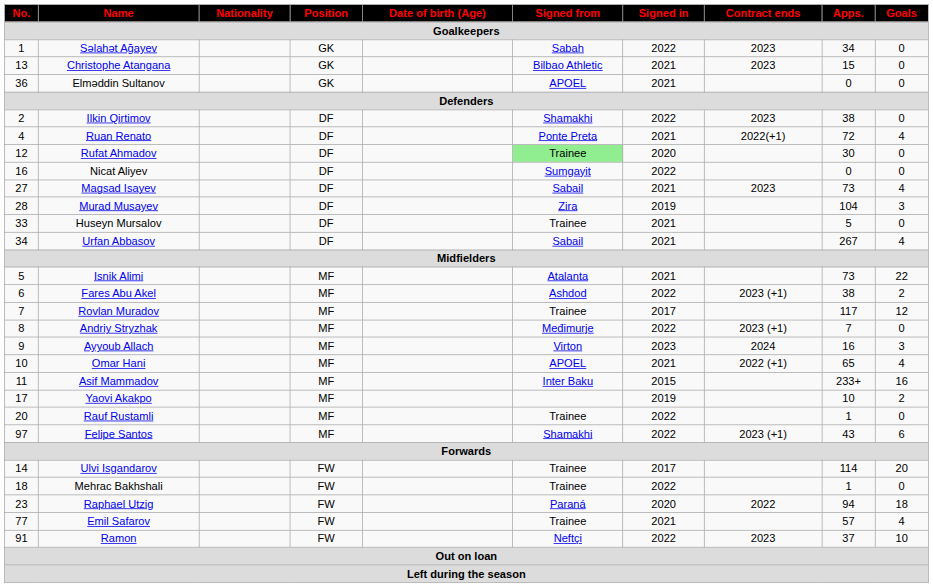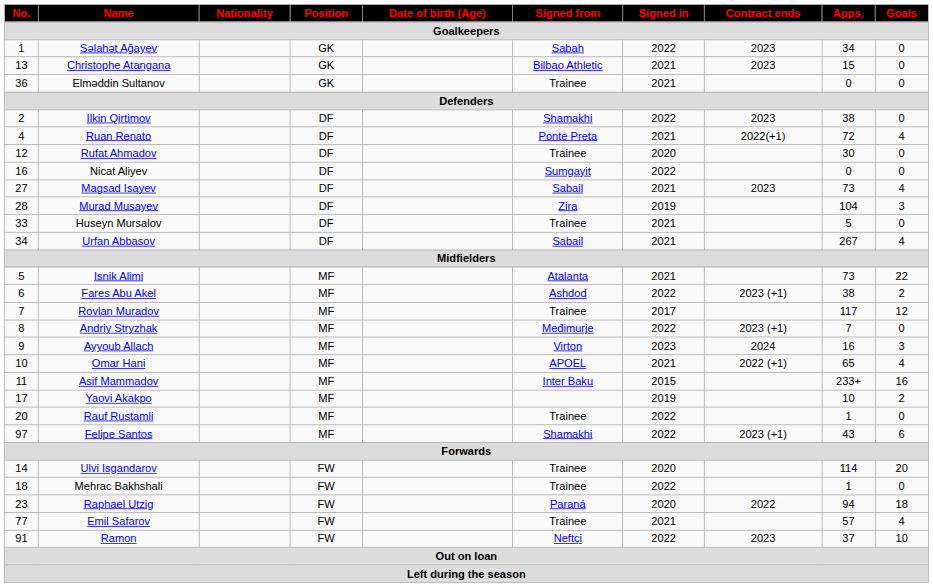 <table class="wikitable"  style="text-align:center; font-size:90%; width:95%;">
 <tr>
 <th style="background:#000000; color:#FF0000; text-align:center;">No.</th>
 <th style="background:#000000; color:#FF0000; text-align:center;">Name</th>
 <th style="background:#000000; color:#FF0000; text-align:center;">Nationality</th>
 <th style="background:#000000; color:#FF0000; text-align:center;">Position</th>
 <th style="background:#000000; color:#FF0000; text-align:center;">Date of birth (Age)</th>
 <th style="background:#000000; color:#FF0000; text-align:center;">Signed from</th>
 <th style="background:#000000; color:#FF0000; text-align:center;">Signed in</th>
 <th style="background:#000000; color:#FF0000; text-align:center;">Contract ends</th>
 <th style="background:#000000; color:#FF0000; text-align:center;">Apps.</th>
 <th style="background:#000000; color:#FF0000; text-align:center;">Goals</th>
 </tr>
 <tr>
 <th colspan="11"  style="background:#dcdcdc; text-align:center;">Goalkeepers</th>
 </tr>
 <tr>
 <td>1</td>
 <td><a href='#'>Səlahət Ağayev</a></td>
 <td></td>
 <td>GK</td>
 <td></td>
 <td><a href='#'>Sabah</a></td>
 <td>2022</td>
 <td>2023</td>
 <td>34</td>
 <td>0</td>
 </tr>
 <tr>
 <td>13</td>
 <td><a href='#'>Christophe Atangana</a></td>
 <td></td>
 <td>GK</td>
 <td></td>
 <td><a href='#'>Bilbao Athletic</a></td>
 <td>2021</td>
 <td>2023</td>
 <td>15</td>
 <td>0</td>
 </tr>
 <tr>
 <td>36</td>
 <td>Elməddin Sultanov</td>
 <td></td>
 <td>GK</td>
 <td></td>
-<td><a href='#'>APOEL</a></td>
+<td>Trainee</td>
 <td>2021</td>
 <td></td>
 <td>0</td>
 <td>0</td>
 </tr>
 <tr>
 <th colspan="11"  style="background:#dcdcdc; text-align:center;">Defenders</th>
 </tr>
 <tr>
 <td>2</td>
 <td><a href='#'>Ilkin Qirtimov</a></td>
 <td></td>
 <td>DF</td>
 <td></td>
 <td><a href='#'>Shamakhi</a></td>
 <td>2022</td>
 <td>2023</td>
 <td>38</td>
 <td>0</td>
 </tr>
 <tr>
 <td>4</td>
 <td><a href='#'>Ruan Renato</a></td>
 <td></td>
 <td>DF</td>
 <td></td>
 <td><a href='#'>Ponte Preta</a></td>
 <td>2021</td>
 <td>2022(+1)</td>
 <td>72</td>
 <td>4</td>
 </tr>
 <tr>
 <td>12</td>
 <td><a href='#'>Rufat Ahmadov</a></td>
 <td></td>
 <td>DF</td>
 <td></td>
-<td style="background: lightgreen;">Trainee</td>
+<td>Trainee</td>
 <td>2020</td>
 <td></td>
 <td>30</td>
 <td>0</td>
 </tr>
 <tr>
 <td>16</td>
 <td>Nicat Aliyev</td>
 <td></td>
 <td>DF</td>
 <td></td>
 <td><a href='#'>Sumgayit</a></td>
 <td>2022</td>
 <td></td>
 <td>0</td>
 <td>0</td>
 </tr>
 <tr>
 <td>27</td>
 <td><a href='#'>Magsad Isayev</a></td>
 <td></td>
 <td>DF</td>
 <td></td>
 <td><a href='#'>Sabail</a></td>
 <td>2021</td>
 <td>2023</td>
 <td>73</td>
 <td>4</td>
 </tr>
 <tr>
 <td>28</td>
 <td><a href='#'>Murad Musayev</a></td>
 <td></td>
 <td>DF</td>
 <td></td>
 <td><a href='#'>Zira</a></td>
 <td>2019</td>
 <td></td>
 <td>104</td>
 <td>3</td>
 </tr>
 <tr>
 <td>33</td>
 <td>Huseyn Mursalov</td>
 <td></td>
 <td>DF</td>
 <td></td>
 <td>Trainee</td>
 <td>2021</td>
 <td></td>
 <td>5</td>
 <td>0</td>
 </tr>
 <tr>
 <td>34</td>
 <td><a href='#'>Urfan Abbasov</a></td>
 <td></td>
 <td>DF</td>
 <td></td>
 <td><a href='#'>Sabail</a></td>
 <td>2021</td>
 <td></td>
 <td>267</td>
 <td>4</td>
 </tr>
 <tr>
 <th colspan="11"  style="background:#dcdcdc; text-align:center;">Midfielders</th>
 </tr>
 <tr>
 <td>5</td>
 <td><a href='#'>Isnik Alimi</a></td>
 <td></td>
 <td>MF</td>
 <td></td>
 <td><a href='#'>Atalanta</a></td>
 <td>2021</td>
 <td></td>
 <td>73</td>
 <td>22</td>
 </tr>
 <tr>
 <td>6</td>
 <td><a href='#'>Fares Abu Akel</a></td>
 <td></td>
 <td>MF</td>
 <td></td>
 <td><a href='#'>Ashdod</a></td>
 <td>2022</td>
 <td>2023 (+1)</td>
 <td>38</td>
 <td>2</td>
 </tr>
 <tr>
 <td>7</td>
 <td><a href='#'>Rovlan Muradov</a></td>
 <td></td>
 <td>MF</td>
 <td></td>
 <td>Trainee</td>
 <td>2017</td>
 <td></td>
 <td>117</td>
 <td>12</td>
 </tr>
 <tr>
 <td>8</td>
 <td><a href='#'>Andriy Stryzhak</a></td>
 <td></td>
 <td>MF</td>
 <td></td>
 <td><a href='#'>Međimurje</a></td>
 <td>2022</td>
 <td>2023 (+1)</td>
 <td>7</td>
 <td>0</td>
 </tr>
 <tr>
 <td>9</td>
 <td><a href='#'>Ayyoub Allach</a></td>
 <td></td>
 <td>MF</td>
 <td></td>
 <td><a href='#'>Virton</a></td>
 <td>2023</td>
 <td>2024</td>
 <td>16</td>
 <td>3</td>
 </tr>
 <tr>
 <td>10</td>
 <td><a href='#'>Omar Hani</a></td>
 <td></td>
 <td>MF</td>
 <td></td>
 <td><a href='#'>APOEL</a></td>
 <td>2021</td>
 <td>2022 (+1)</td>
 <td>65</td>
 <td>4</td>
 </tr>
 <tr>
 <td>11</td>
 <td><a href='#'>Asif Mammadov</a></td>
 <td></td>
 <td>MF</td>
 <td></td>
 <td><a href='#'>Inter Baku</a></td>
 <td>2015</td>
 <td></td>
 <td>233+</td>
 <td>16</td>
 </tr>
 <tr>
 <td>17</td>
 <td><a href='#'>Yaovi Akakpo</a></td>
 <td></td>
 <td>MF</td>
 <td></td>
 <td></td>
 <td>2019</td>
 <td></td>
 <td>10</td>
 <td>2</td>
 </tr>
 <tr>
 <td>20</td>
 <td><a href='#'>Rauf Rustamli</a></td>
 <td></td>
 <td>MF</td>
 <td></td>
 <td>Trainee</td>
 <td>2022</td>
 <td></td>
 <td>1</td>
 <td>0</td>
 </tr>
 <tr>
 <td>97</td>
 <td><a href='#'>Felipe Santos</a></td>
 <td></td>
 <td>MF</td>
 <td></td>
 <td><a href='#'>Shamakhi</a></td>
 <td>2022</td>
 <td>2023 (+1)</td>
 <td>43</td>
 <td>6</td>
 </tr>
 <tr>
 <th colspan="11"  style="background:#dcdcdc; text-align:center;">Forwards</th>
 </tr>
 <tr>
 <td>14</td>
 <td><a href='#'>Ulvi Isgandarov</a></td>
 <td></td>
 <td>FW</td>
 <td></td>
 <td>Trainee</td>
-<td>2017</td>
+<td>2020</td>
 <td></td>
 <td>114</td>
 <td>20</td>
 </tr>
 <tr>
 <td>18</td>
 <td>Mehrac Bakhshali</td>
 <td></td>
 <td>FW</td>
 <td></td>
 <td>Trainee</td>
 <td>2022</td>
 <td></td>
 <td>1</td>
 <td>0</td>
 </tr>
 <tr>
 <td>23</td>
 <td><a href='#'>Raphael Utzig</a></td>
 <td></td>
 <td>FW</td>
 <td></td>
 <td><a href='#'>Paraná</a></td>
 <td>2020</td>
 <td>2022</td>
 <td>94</td>
 <td>18</td>
 </tr>
 <tr>
 <td>77</td>
 <td><a href='#'>Emil Safarov</a></td>
 <td></td>
 <td>FW</td>
 <td></td>
 <td>Trainee</td>
 <td>2021</td>
 <td></td>
 <td>57</td>
 <td>4</td>
 </tr>
 <tr>
 <td>91</td>
 <td><a href='#'>Ramon</a></td>
 <td></td>
 <td>FW</td>
 <td></td>
 <td><a href='#'>Neftçi</a></td>
 <td>2022</td>
 <td>2023</td>
 <td>37</td>
 <td>10</td>
 </tr>
 <tr>
 <th colspan="11"  style="background:#dcdcdc; text-align:center;">Out on loan</th>
 </tr>
 <tr>
 <th colspan="11"  style="background:#dcdcdc; text-align:center;">Left during the season</th>
 </tr>
 </table>
